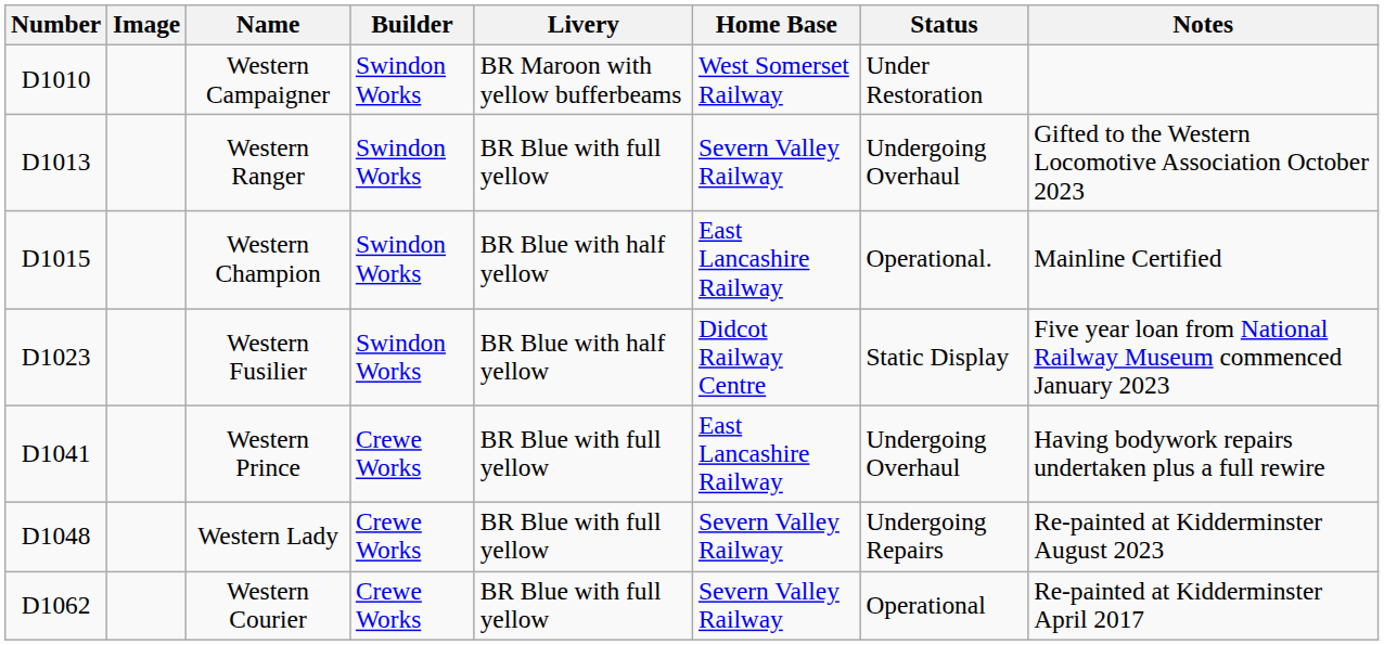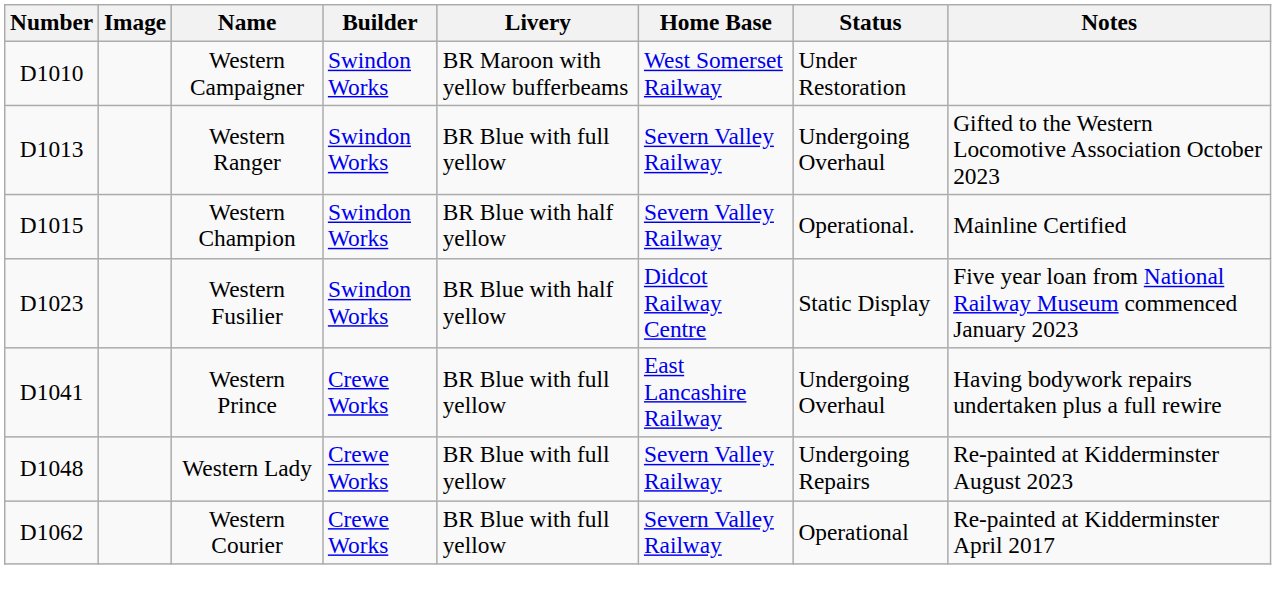 <table class="wikitable">
 <tr>
 <th align=left>Number</th>
 <th>Image</th>
 <th align="left">Name</th>
 <th align=left>Builder</th>
 <th align=left>Livery</th>
 <th align=left>Home Base</th>
 <th align=left>Status</th>
 <th align=left>Notes</th>
 </tr>
 <tr>
 <td align=center>D1010</td>
 <td></td>
 <td align="center">Western Campaigner</td>
 <td><a href='#'>Swindon Works</a></td>
 <td>BR Maroon with yellow bufferbeams</td>
 <td><a href='#'>West Somerset Railway</a></td>
 <td>Under Restoration</td>
 <td></td>
 </tr>
 <tr>
 <td align=center>D1013</td>
 <td></td>
 <td align="center">Western Ranger</td>
 <td><a href='#'>Swindon Works</a></td>
 <td>BR Blue with full yellow</td>
 <td><a href='#'>Severn Valley Railway</a></td>
 <td>Undergoing Overhaul</td>
 <td>Gifted to the Western Locomotive Association October 2023</td>
 </tr>
 <tr>
 <td align=center>D1015</td>
 <td></td>
 <td align="center">Western Champion</td>
 <td><a href='#'>Swindon Works</a></td>
 <td>BR Blue with half yellow</td>
-<td><a href='#'>East Lancashire Railway</a></td>
+<td><a href='#'>Severn Valley Railway</a></td>
 <td>Operational.</td>
 <td>Mainline Certified </td>
 </tr>
 <tr>
 <td align=center>D1023</td>
 <td></td>
 <td align="center">Western Fusilier</td>
 <td><a href='#'>Swindon Works</a></td>
 <td>BR Blue with half yellow</td>
 <td><a href='#'>Didcot Railway Centre</a></td>
 <td>Static Display</td>
 <td>Five year loan from <a href='#'>National Railway Museum</a> commenced January 2023</td>
 </tr>
 <tr>
 <td align=center>D1041</td>
 <td></td>
 <td align="center">Western Prince</td>
 <td><a href='#'>Crewe Works</a></td>
 <td>BR Blue with full yellow</td>
 <td><a href='#'>East Lancashire Railway</a></td>
 <td>Undergoing Overhaul</td>
 <td>Having bodywork repairs undertaken plus a full rewire</td>
 </tr>
 <tr>
 <td align=center>D1048</td>
 <td></td>
 <td align="center">Western Lady</td>
 <td><a href='#'>Crewe Works</a></td>
 <td>BR Blue with full yellow</td>
 <td><a href='#'>Severn Valley Railway</a></td>
 <td>Undergoing Repairs</td>
 <td>Re-painted at Kidderminster August 2023</td>
 </tr>
 <tr>
 <td align=center>D1062</td>
 <td></td>
 <td align="center">Western Courier</td>
 <td><a href='#'>Crewe Works</a></td>
 <td>BR Blue with full yellow</td>
 <td><a href='#'>Severn Valley Railway</a></td>
 <td>Operational</td>
 <td>Re-painted at Kidderminster April 2017</td>
 </tr>
 </table>
